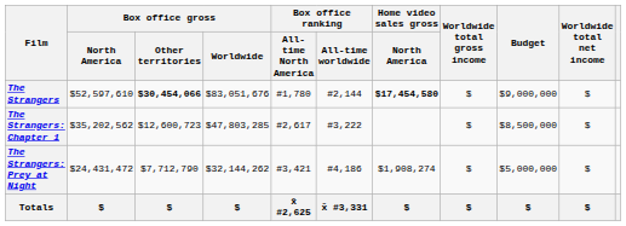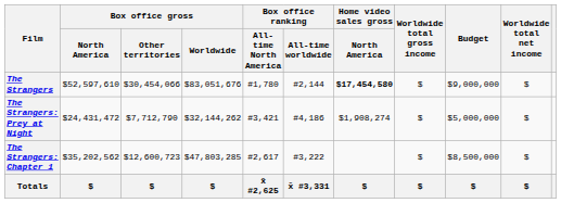 <table class="wikitable sortable" width=99% border="1" style="text-align: center;">
 <tr>
 <th rowspan="2" style="width:31%;">Film</th>
 <th colspan="3">Box office gross</th>
 <th colspan="2">Box office ranking</th>
 <th>Home video<br>sales gross</th>
 <th rowspan="2">Worldwide total<br>gross income</th>
 <th rowspan="2">Budget</th>
 <th rowspan="2">Worldwide total<br>net income</th>
 <th rowspan="2"></th>
 </tr>
 <tr>
 <th>North America</th>
 <th>Other territories</th>
 <th>Worldwide</th>
 <th>All-time<br>North America</th>
 <th>All-time<br>worldwide</th>
 <th>North America</th>
 </tr>
 <tr>
 <th style="text-align: left;"><em><a href='#'>The Strangers</a></em></th>
 <td>$52,597,610</td>
-<td><strong>$30,454,066</strong></td>
+<td>$30,454,066</td>
 <td>$83,051,676</td>
 <td>#1,780</td>
 <td>#2,144</td>
 <td><strong>$17,454,580</strong></td>
 <td>$</td>
 <td>$9,000,000</td>
+<td>$</td>
+<td></td>
+</tr>
+<tr>
+<th style="text-align: left;"><em><a href='#'>The Strangers: Prey at Night</a></em></th>
+<td>$24,431,472</td>
+<td>$7,712,790</td>
+<td>$32,144,262</td>
+<td>#3,421</td>
+<td>#4,186</td>
+<td>$1,908,274</td>
+<td>$</td>
+<td>$5,000,000</td>
 <td>$</td>
 <td></td>
 </tr>
 <tr>
 <th style="text-align: left;"><em><a href='#'>The Strangers: Chapter 1</a></em></th>
 <td>$35,202,562</td>
 <td>$12,600,723</td>
 <td>$47,803,285</td>
 <td>#2,617</td>
 <td>#3,222</td>
 <td></td>
 <td>$</td>
 <td>$8,500,000</td>
 <td>$</td>
 <td></td>
 </tr>
 <tr>
-<th style="text-align: left;"><em><a href='#'>The Strangers: Prey at Night</a></em></th>
-<td>$24,431,472</td>
-<td>$7,712,790</td>
-<td>$32,144,262</td>
-<td>#3,421</td>
-<td>#4,186</td>
-<td>$1,908,274</td>
-<td>$</td>
-<td>$5,000,000</td>
-<td>$</td>
-<td></td>
-</tr>
-<tr>
 <th>Totals</th>
 <th>$</th>
 <th>$</th>
 <th>$</th>
 <th>x̄ #2,625</th>
 <th>x̄ #3,331</th>
 <th>$</th>
 <th>$</th>
 <th>$</th>
 <th>$</th>
 <th></th>
 </tr>
 </table>
